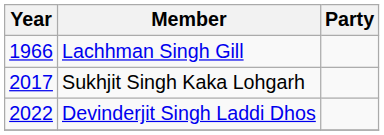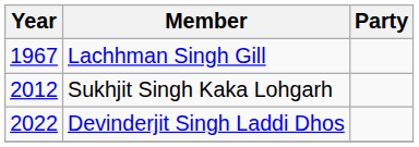 <table class="wikitable sortable">
 <tr>
 <th>Year</th>
 <th>Member</th>
 <th colspan="2">Party</th>
 </tr>
 <tr>
-<td><a href='#'>1966</a></td>
+<td><a href='#'>1967</a></td>
 <td><a href='#'>Lachhman Singh Gill</a></td>
 <td></td>
 </tr>
 <tr>
-<td><a href='#'>2017</a></td>
+<td><a href='#'>2012</a></td>
 <td>Sukhjit Singh Kaka Lohgarh</td>
 <td></td>
 </tr>
 <tr>
 <td><a href='#'>2022</a></td>
 <td><a href='#'>Devinderjit Singh Laddi Dhos</a></td>
 <td></td>
 </tr>
 <tr>
 </tr>
 </table>
